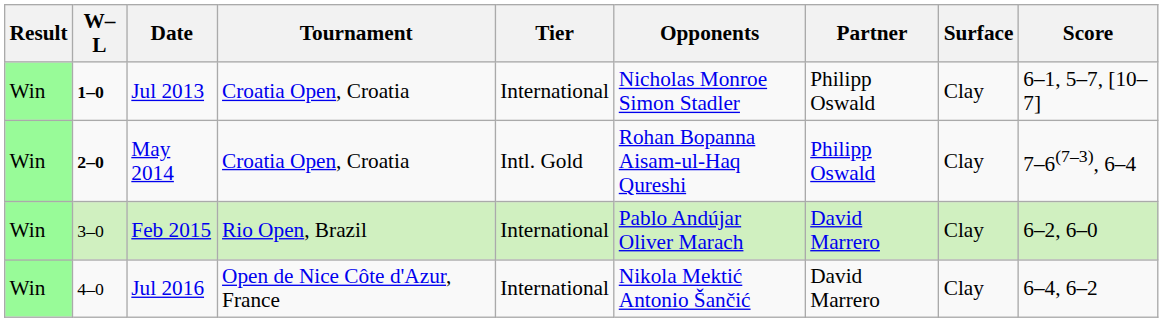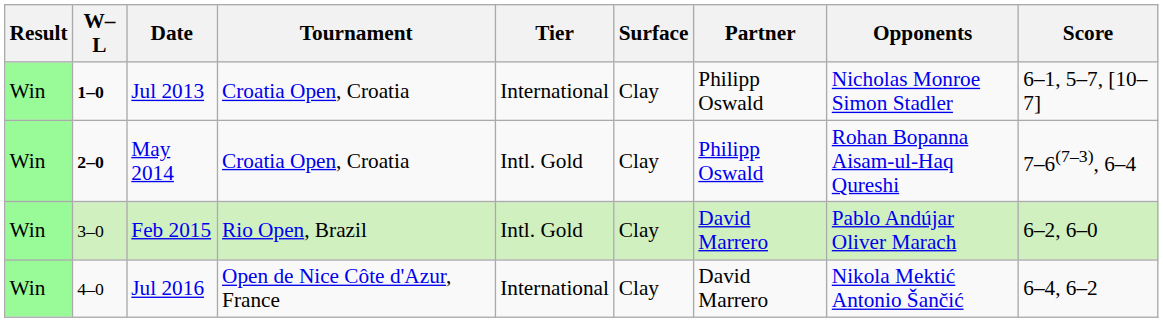 <table class="sortable wikitable">
 <tr>
 <th>Result</th>
 <th class="unsortable">W–L</th>
 <th>Date</th>
 <th>Tournament</th>
 <th>Tier</th>
+<th>Surface</th>
+<th>Partner</th>
 <th>Opponents</th>
-<th>Partner</th>
-<th>Surface</th>
 <th class="unsortable">Score</th>
 </tr>
 <tr>
 <td bgcolor="98FB98">Win</td>
 <td><strong><small>1–0</small></strong></td>
 <td><a href='#'>Jul 2013</a></td>
 <td><a href='#'>Croatia Open</a>, Croatia</td>
 <td>International</td>
+<td>Clay</td>
+<td> Philipp Oswald</td>
 <td> <a href='#'>Nicholas Monroe</a><br> <a href='#'>Simon Stadler</a></td>
-<td> Philipp Oswald</td>
-<td>Clay</td>
 <td>6–1, 5–7, [10–7]</td>
 </tr>
 <tr>
 <td bgcolor="98FB98">Win</td>
 <td><strong><small>2–0</small></strong></td>
 <td><a href='#'>May 2014</a></td>
 <td><a href='#'>Croatia Open</a>, Croatia</td>
 <td>Intl. Gold</td>
+<td>Clay</td>
+<td> <a href='#'>Philipp Oswald</a></td>
 <td> <a href='#'>Rohan Bopanna</a><br> <a href='#'>Aisam-ul-Haq Qureshi</a></td>
-<td> <a href='#'>Philipp Oswald</a></td>
-<td>Clay</td>
 <td>7–6<sup>(7–3)</sup>, 6–4</td>
 </tr>
 <tr bgcolor="d0f0c0">
 <td bgcolor="98FB98">Win</td>
 <td><small>3–0</small></td>
 <td><a href='#'>Feb 2015</a></td>
 <td><a href='#'>Rio Open</a>, Brazil</td>
-<td>International</td>
+<td>Intl. Gold</td>
+<td>Clay</td>
+<td> <a href='#'>David Marrero</a></td>
 <td> <a href='#'>Pablo Andújar</a><br> <a href='#'>Oliver Marach</a></td>
-<td> <a href='#'>David Marrero</a></td>
-<td>Clay</td>
 <td>6–2, 6–0</td>
 </tr>
 <tr>
 <td bgcolor="98FB98">Win</td>
 <td><small>4–0</small></td>
 <td><a href='#'>Jul 2016</a></td>
 <td><a href='#'>Open de Nice Côte d'Azur</a>, France</td>
 <td>International</td>
+<td>Clay</td>
+<td> David Marrero</td>
 <td> <a href='#'>Nikola Mektić</a><br> <a href='#'>Antonio Šančić</a></td>
-<td> David Marrero</td>
-<td>Clay</td>
 <td>6–4, 6–2</td>
 </tr>
 </table>
